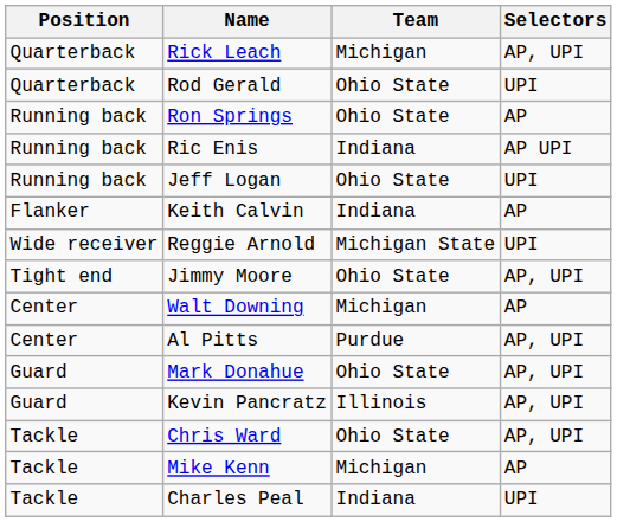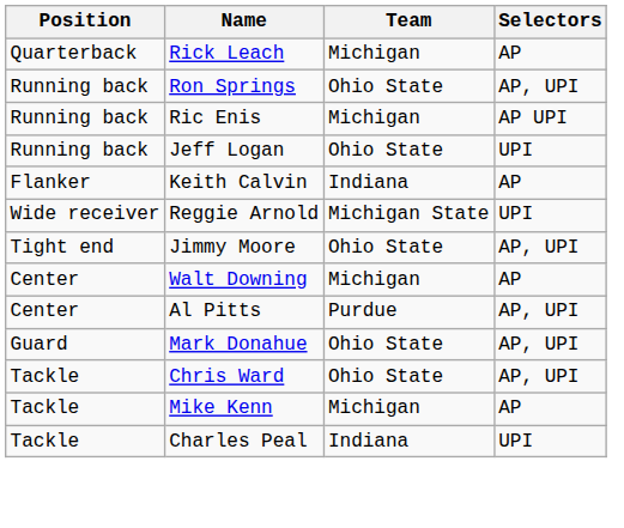 <table class="wikitable" style="font-size: 90%">
 <tr>
 <th>Position</th>
 <th>Name</th>
 <th>Team</th>
 <th>Selectors</th>
 </tr>
 <tr>
 <td>Quarterback</td>
 <td><a href='#'>Rick Leach</a></td>
 <td>Michigan</td>
-<td>AP, UPI</td>
-</tr>
-<tr>
-<td>Quarterback</td>
-<td>Rod Gerald</td>
-<td>Ohio State</td>
-<td>UPI</td>
+<td>AP</td>
 </tr>
 <tr>
 <td>Running back</td>
 <td><a href='#'>Ron Springs</a></td>
 <td>Ohio State</td>
-<td>AP</td>
+<td>AP, UPI</td>
 </tr>
 <tr>
 <td>Running back</td>
 <td>Ric Enis</td>
-<td>Indiana</td>
+<td>Michigan</td>
 <td>AP UPI</td>
 </tr>
 <tr>
 <td>Running back</td>
 <td>Jeff Logan</td>
 <td>Ohio State</td>
 <td>UPI</td>
 </tr>
 <tr>
 <td>Flanker</td>
 <td>Keith Calvin</td>
 <td>Indiana</td>
 <td>AP</td>
 </tr>
 <tr>
 <td>Wide receiver</td>
 <td>Reggie Arnold</td>
 <td>Michigan State</td>
 <td>UPI</td>
 </tr>
 <tr>
 <td>Tight end</td>
 <td>Jimmy Moore</td>
 <td>Ohio State</td>
 <td>AP, UPI</td>
 </tr>
 <tr>
 <td>Center</td>
 <td><a href='#'>Walt Downing</a></td>
 <td>Michigan</td>
 <td>AP</td>
 </tr>
 <tr>
 <td>Center</td>
 <td>Al Pitts</td>
 <td>Purdue</td>
 <td>AP, UPI</td>
 </tr>
 <tr>
 <td>Guard</td>
 <td><a href='#'>Mark Donahue</a></td>
 <td>Ohio State</td>
 <td>AP, UPI</td>
 </tr>
 <tr>
-<td>Guard</td>
-<td>Kevin Pancratz</td>
-<td>Illinois</td>
-<td>AP, UPI</td>
-</tr>
-<tr>
 <td>Tackle</td>
 <td><a href='#'>Chris Ward</a></td>
 <td>Ohio State</td>
 <td>AP, UPI</td>
 </tr>
 <tr>
 <td>Tackle</td>
 <td><a href='#'>Mike Kenn</a></td>
 <td>Michigan</td>
 <td>AP</td>
 </tr>
 <tr>
 <td>Tackle</td>
 <td>Charles Peal</td>
 <td>Indiana</td>
 <td>UPI</td>
 </tr>
 </table>
